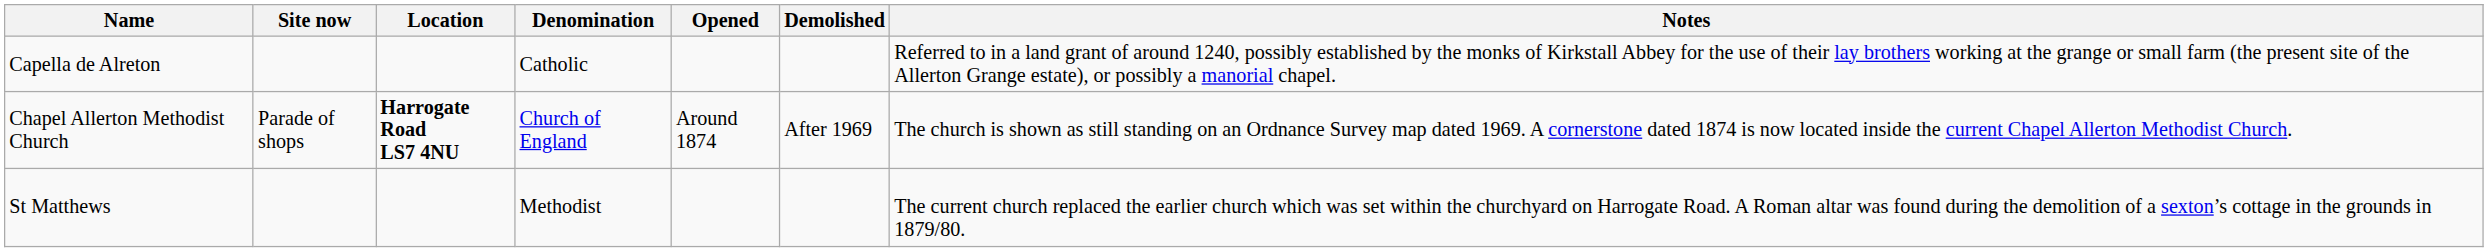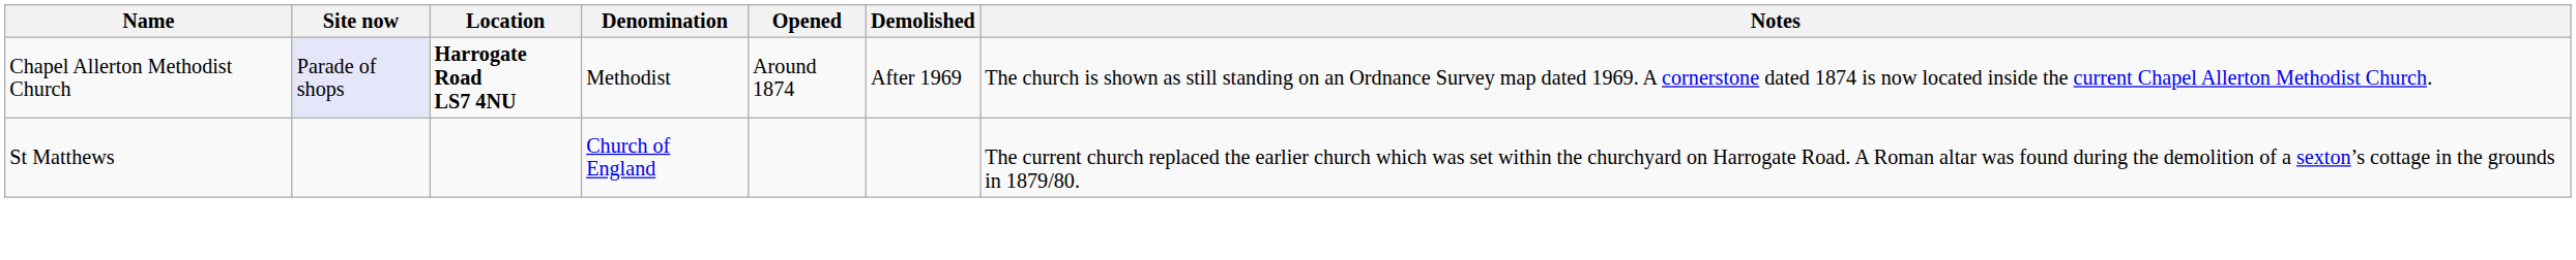 <table class="wikitable sortable">
 <tr>
 <th>Name</th>
 <th class="unsortable">Site now</th>
 <th>Location</th>
 <th>Denomination</th>
 <th>Opened</th>
 <th>Demolished</th>
 <th class="unsortable">Notes</th>
 </tr>
 <tr>
-<td>Capella de Alreton</td>
-<td></td>
-<td></td>
-<td>Catholic</td>
-<td></td>
-<td></td>
-<td>Referred to in a land grant of around 1240, possibly established by the monks of Kirkstall Abbey for the use of their <a href='#'>lay brothers</a> working at the grange or small farm (the present site of the Allerton Grange estate), or possibly a <a href='#'>manorial</a> chapel.</td>
-</tr>
-<tr>
 <td>Chapel Allerton Methodist Church</td>
-<td>Parade of shops</td>
+<td style="background: lavender;">Parade of shops</td>
 <td><strong>Harrogate Road<br>LS7 4NU</strong></td>
-<td><a href='#'>Church of England</a></td>
+<td>Methodist</td>
 <td>Around 1874</td>
 <td>After 1969</td>
 <td>The church is shown as still standing on an Ordnance Survey map dated 1969. A <a href='#'>cornerstone</a> dated 1874 is now located inside the <a href='#'>current Chapel Allerton Methodist Church</a>.</td>
 </tr>
 <tr>
 <td>St Matthews</td>
 <td></td>
 <td></td>
-<td>Methodist</td>
+<td><a href='#'>Church of England</a></td>
 <td></td>
 <td></td>
 <td><br>The current church replaced the earlier church which was set within the churchyard on Harrogate Road. A Roman altar was found during the demolition of a <a href='#'>sexton</a>’s cottage in the grounds in 1879/80.</td>
 </tr>
 </table>
